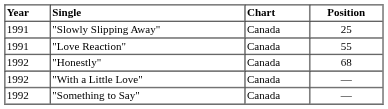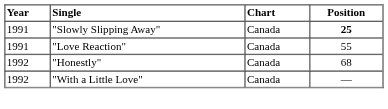 <table border="1" cellspacing="0" cellpadding="2" style="width:550px;">
 <tr>
 <th align="left">Year</th>
 <th align="left">Single</th>
 <th align="left">Chart</th>
 <th style="text-align:center;">Position</th>
 </tr>
 <tr>
 <td>1991</td>
 <td>"Slowly Slipping Away"</td>
 <td>Canada</td>
-<td style="text-align:center;">25</td>
+<td style="text-align:center;"><strong>25</strong></td>
 </tr>
 <tr>
 <td>1991</td>
 <td>"Love Reaction"</td>
 <td>Canada</td>
 <td style="text-align:center;">55</td>
 </tr>
 <tr>
 <td>1992</td>
 <td>"Honestly"</td>
 <td>Canada</td>
 <td style="text-align:center;">68</td>
 </tr>
 <tr>
 <td>1992</td>
 <td>"With a Little Love"</td>
 <td>Canada</td>
 <td style="text-align:center;">—</td>
 </tr>
-<tr>
-<td>1992</td>
-<td>"Something to Say"</td>
-<td>Canada</td>
-<td style="text-align:center;">—</td>
-</tr>
 </table>
